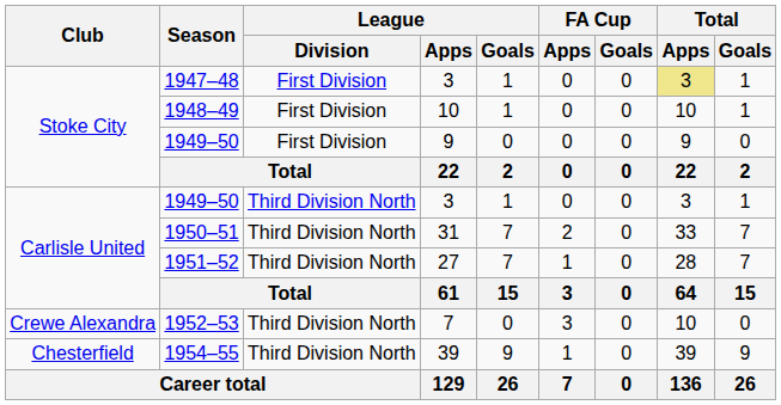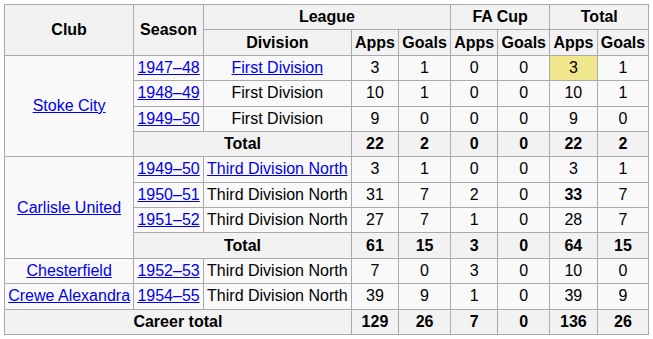 <table class="wikitable" style="text-align: center;">
 <tr>
 <th rowspan="2">Club</th>
 <th rowspan="2">Season</th>
 <th colspan="3">League</th>
 <th colspan="2">FA Cup</th>
 <th colspan="2">Total</th>
 </tr>
 <tr>
 <th>Division</th>
 <th>Apps</th>
 <th>Goals</th>
 <th>Apps</th>
 <th>Goals</th>
 <th>Apps</th>
 <th>Goals</th>
 </tr>
 <tr>
 <td rowspan="4"><a href='#'>Stoke City</a></td>
 <td><a href='#'>1947–48</a></td>
 <td><a href='#'>First Division</a></td>
 <td>3</td>
 <td>1</td>
 <td>0</td>
 <td>0</td>
 <td style="background: khaki;">3</td>
 <td>1</td>
 </tr>
 <tr>
 <td><a href='#'>1948–49</a></td>
 <td>First Division</td>
 <td>10</td>
 <td>1</td>
 <td>0</td>
 <td>0</td>
 <td>10</td>
 <td>1</td>
 </tr>
 <tr>
 <td><a href='#'>1949–50</a></td>
 <td>First Division</td>
 <td>9</td>
 <td>0</td>
 <td>0</td>
 <td>0</td>
 <td>9</td>
 <td>0</td>
 </tr>
 <tr>
 <th colspan=2>Total</th>
 <th>22</th>
 <th>2</th>
 <th>0</th>
 <th>0</th>
 <th>22</th>
 <th>2</th>
 </tr>
 <tr>
 <td rowspan="4"><a href='#'>Carlisle United</a></td>
 <td><a href='#'>1949–50</a></td>
 <td><a href='#'>Third Division North</a></td>
 <td>3</td>
 <td>1</td>
 <td>0</td>
 <td>0</td>
 <td>3</td>
 <td>1</td>
 </tr>
 <tr>
 <td><a href='#'>1950–51</a></td>
 <td>Third Division North</td>
 <td>31</td>
 <td>7</td>
 <td>2</td>
 <td>0</td>
-<td>33</td>
+<td><strong>33</strong></td>
 <td>7</td>
 </tr>
 <tr>
 <td><a href='#'>1951–52</a></td>
 <td>Third Division North</td>
 <td>27</td>
 <td>7</td>
 <td>1</td>
 <td>0</td>
 <td>28</td>
 <td>7</td>
 </tr>
 <tr>
 <th colspan=2>Total</th>
 <th>61</th>
 <th>15</th>
 <th>3</th>
 <th>0</th>
 <th>64</th>
 <th>15</th>
 </tr>
 <tr>
-<td><a href='#'>Crewe Alexandra</a></td>
+<td><a href='#'>Chesterfield</a></td>
 <td><a href='#'>1952–53</a></td>
 <td>Third Division North</td>
 <td>7</td>
 <td>0</td>
 <td>3</td>
 <td>0</td>
 <td>10</td>
 <td>0</td>
 </tr>
 <tr>
-<td><a href='#'>Chesterfield</a></td>
+<td><a href='#'>Crewe Alexandra</a></td>
 <td><a href='#'>1954–55</a></td>
 <td>Third Division North</td>
 <td>39</td>
 <td>9</td>
 <td>1</td>
 <td>0</td>
 <td>39</td>
 <td>9</td>
 </tr>
 <tr>
 <th colspan="3">Career total</th>
 <th>129</th>
 <th>26</th>
 <th>7</th>
 <th>0</th>
 <th>136</th>
 <th>26</th>
 </tr>
 </table>
